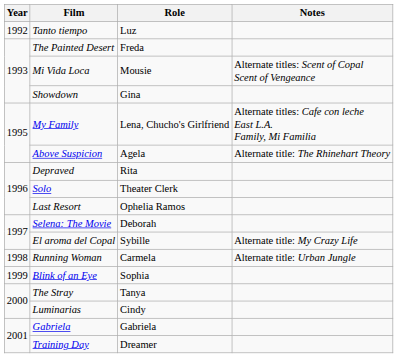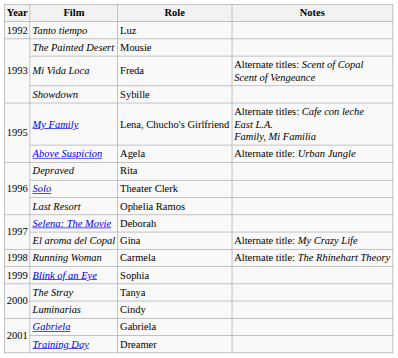 <table class="wikitable" style="font-size:95%;">
 <tr>
 <th>Year</th>
 <th>Film</th>
 <th>Role</th>
 <th>Notes</th>
 </tr>
 <tr>
 <td>1992</td>
 <td><em>Tanto tiempo</em></td>
 <td>Luz</td>
 <td></td>
 </tr>
 <tr>
 <td rowspan=3>1993</td>
 <td><em>The Painted Desert</em></td>
-<td>Freda</td>
+<td>Mousie</td>
 <td></td>
 </tr>
 <tr>
 <td><em>Mi Vida Loca</em></td>
-<td>Mousie</td>
+<td>Freda</td>
 <td>Alternate titles: <em>Scent of Copal</em><br><em>Scent of Vengeance</em></td>
 </tr>
 <tr>
 <td><em>Showdown</em></td>
-<td>Gina</td>
+<td>Sybille</td>
 <td></td>
 </tr>
 <tr>
 <td rowspan=2>1995</td>
 <td><em><a href='#'>My Family</a></em></td>
 <td>Lena, Chucho's Girlfriend</td>
 <td>Alternate titles: <em>Cafe con leche</em><br><em>East L.A.</em><br><em>Family, Mi Familia</em></td>
 </tr>
 <tr>
 <td><em><a href='#'>Above Suspicion</a></em></td>
 <td>Agela</td>
-<td>Alternate title: <em>The Rhinehart Theory</em></td>
+<td>Alternate title: <em>Urban Jungle</em></td>
 </tr>
 <tr>
 <td rowspan=3>1996</td>
 <td><em>Depraved</em></td>
 <td>Rita</td>
 <td></td>
 </tr>
 <tr>
 <td><em><a href='#'>Solo</a></em></td>
 <td>Theater Clerk</td>
 <td></td>
 </tr>
 <tr>
 <td><em>Last Resort</em></td>
 <td>Ophelia Ramos</td>
 <td></td>
 </tr>
 <tr>
 <td rowspan=2>1997</td>
 <td><em><a href='#'>Selena: The Movie</a></em></td>
 <td>Deborah</td>
 <td></td>
 </tr>
 <tr>
 <td><em>El aroma del Copal</em></td>
-<td>Sybille</td>
+<td>Gina</td>
 <td>Alternate title: <em>My Crazy Life</em></td>
 </tr>
 <tr>
 <td>1998</td>
 <td><em>Running Woman</em></td>
 <td>Carmela</td>
-<td>Alternate title: <em>Urban Jungle</em></td>
+<td>Alternate title: <em>The Rhinehart Theory</em></td>
 </tr>
 <tr>
 <td>1999</td>
 <td><em><a href='#'>Blink of an Eye</a></em></td>
 <td>Sophia</td>
 <td></td>
 </tr>
 <tr>
 <td rowspan=2>2000</td>
 <td><em>The Stray</em></td>
 <td>Tanya</td>
 <td></td>
 </tr>
 <tr>
 <td><em>Luminarias</em></td>
 <td>Cindy</td>
 <td></td>
 </tr>
 <tr>
 <td rowspan=2>2001</td>
 <td><em><a href='#'>Gabriela</a></em></td>
 <td>Gabriela</td>
 <td></td>
 </tr>
 <tr>
 <td><em><a href='#'>Training Day</a></em></td>
 <td>Dreamer</td>
 <td></td>
 </tr>
 </table>
